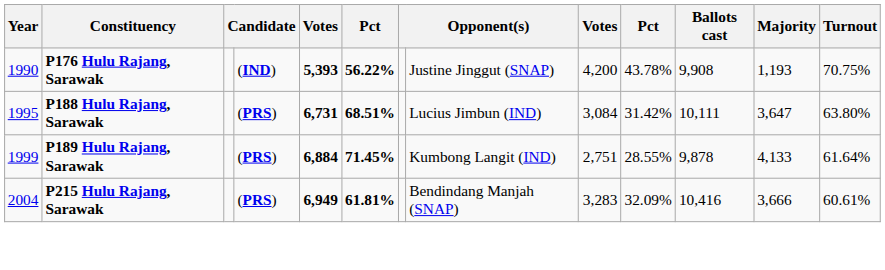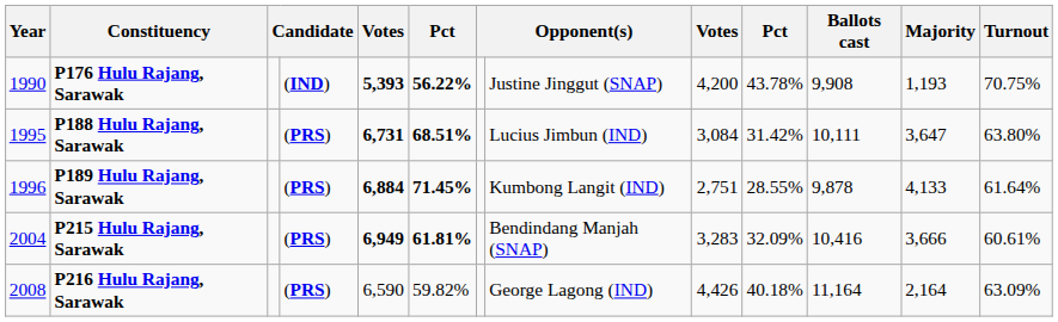 <table class="wikitable" style="margin:0.5em ; font-size:95%">
 <tr>
 <th>Year</th>
 <th>Constituency</th>
 <th colspan=2>Candidate</th>
 <th>Votes</th>
 <th>Pct</th>
 <th colspan=2>Opponent(s)</th>
 <th>Votes</th>
 <th>Pct</th>
 <th>Ballots cast</th>
 <th>Majority</th>
 <th>Turnout</th>
 </tr>
 <tr>
 <td><a href='#'>1990</a></td>
 <td><strong>P176 <a href='#'>Hulu Rajang</a>, Sarawak</strong></td>
 <td></td>
 <td> (<a href='#'><strong>IND</strong></a>)</td>
 <td align="right"><strong>5,393</strong></td>
 <td><strong>56.22%</strong></td>
 <td></td>
 <td>Justine Jinggut (<a href='#'>SNAP</a>)</td>
 <td align="right">4,200</td>
 <td>43.78%</td>
 <td>9,908</td>
 <td>1,193</td>
 <td>70.75%</td>
 </tr>
 <tr>
 <td><a href='#'>1995</a></td>
 <td><strong>P188 <a href='#'>Hulu Rajang</a>, Sarawak</strong></td>
 <td></td>
 <td> (<a href='#'><strong>PRS</strong></a>)</td>
 <td align="right"><strong>6,731</strong></td>
 <td><strong>68.51%</strong></td>
 <td></td>
 <td>Lucius Jimbun (<a href='#'>IND</a>)</td>
 <td align="right">3,084</td>
 <td>31.42%</td>
 <td>10,111</td>
 <td>3,647</td>
 <td>63.80%</td>
 </tr>
 <tr>
-<td><a href='#'>1999</a></td>
+<td><a href='#'>1996</a></td>
 <td><strong>P189 <a href='#'>Hulu Rajang</a>, Sarawak</strong></td>
 <td></td>
 <td> (<a href='#'><strong>PRS</strong></a>)</td>
 <td align="right"><strong>6,884</strong></td>
 <td><strong>71.45%</strong></td>
 <td></td>
 <td>Kumbong Langit (<a href='#'>IND</a>)</td>
 <td align="right">2,751</td>
 <td>28.55%</td>
 <td>9,878</td>
 <td>4,133</td>
 <td>61.64%</td>
 </tr>
 <tr>
 <td><a href='#'>2004</a></td>
 <td><strong>P215 <a href='#'>Hulu Rajang</a>, Sarawak</strong></td>
 <td></td>
 <td> (<a href='#'><strong>PRS</strong></a>)</td>
 <td align="right"><strong>6,949</strong></td>
 <td><strong>61.81%</strong></td>
 <td bgcolor=></td>
 <td>Bendindang Manjah (<a href='#'>SNAP</a>)</td>
 <td align="right">3,283</td>
 <td>32.09%</td>
 <td>10,416</td>
 <td>3,666</td>
 <td>60.61%</td>
 </tr>
+<tr>
+<td><a href='#'>2008</a></td>
+<td><strong>P216 <a href='#'>Hulu Rajang</a>, Sarawak</strong></td>
+<td></td>
+<td> (<a href='#'><strong>PRS</strong></a>)</td>
+<td align="right">6,590</td>
+<td>59.82%</td>
+<td></td>
+<td>George Lagong (<a href='#'>IND</a>)</td>
+<td align="right">4,426</td>
+<td>40.18%</td>
+<td>11,164</td>
+<td>2,164</td>
+<td>63.09%</td>
+</tr>
 </table>
